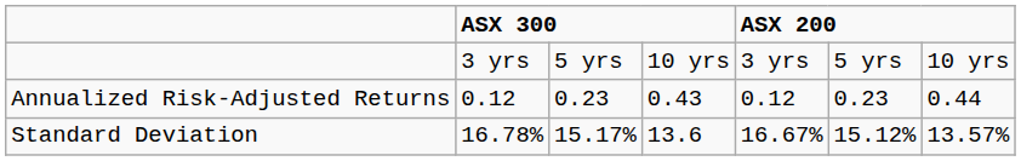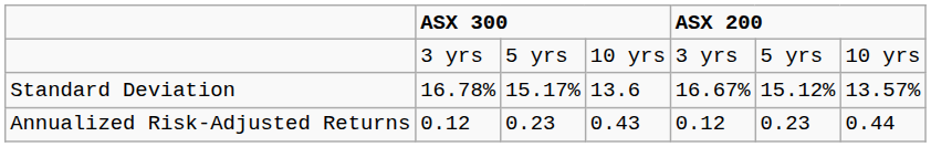 <table class="wikitable">
 <tr>
 <td></td>
 <td colspan="3"><strong>ASX 300</strong></td>
 <td colspan="3"><strong>ASX 200</strong></td>
 </tr>
 <tr>
 <td></td>
 <td>3 yrs</td>
 <td>5 yrs</td>
 <td>10 yrs</td>
 <td>3 yrs</td>
 <td>5 yrs</td>
 <td>10 yrs</td>
 </tr>
 <tr>
+<td>Standard Deviation</td>
+<td>16.78%</td>
+<td>15.17%</td>
+<td>13.6</td>
+<td>16.67%</td>
+<td>15.12%</td>
+<td>13.57%</td>
+</tr>
+<tr>
 <td>Annualized Risk-Adjusted Returns</td>
 <td>0.12</td>
 <td>0.23</td>
 <td>0.43</td>
 <td>0.12</td>
 <td>0.23</td>
 <td>0.44</td>
 </tr>
-<tr>
-<td>Standard Deviation</td>
-<td>16.78%</td>
-<td>15.17%</td>
-<td>13.6</td>
-<td>16.67%</td>
-<td>15.12%</td>
-<td>13.57%</td>
-</tr>
 </table>
